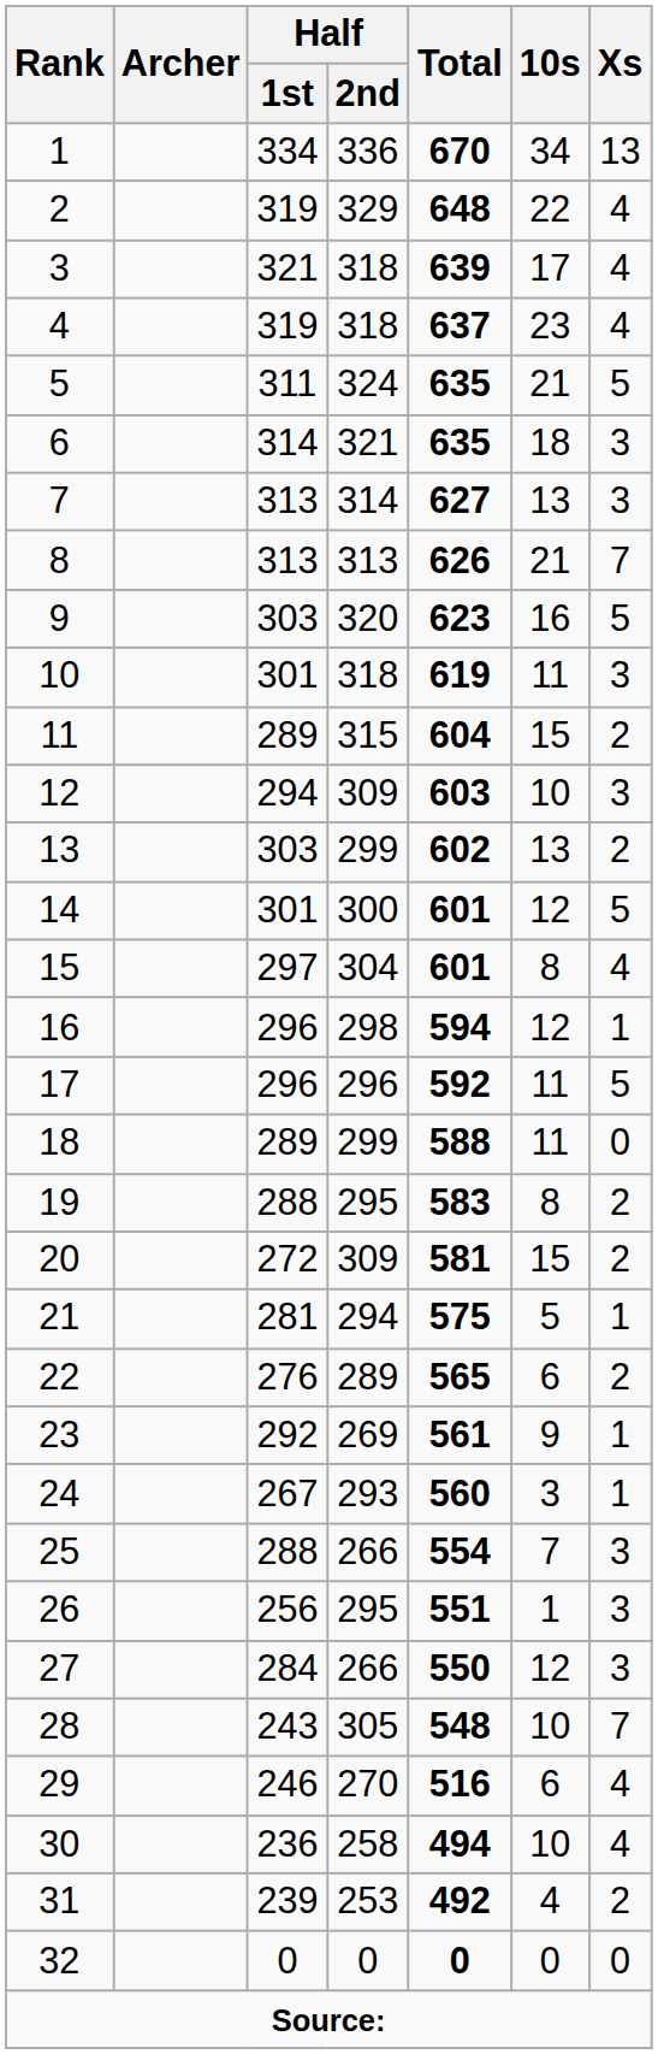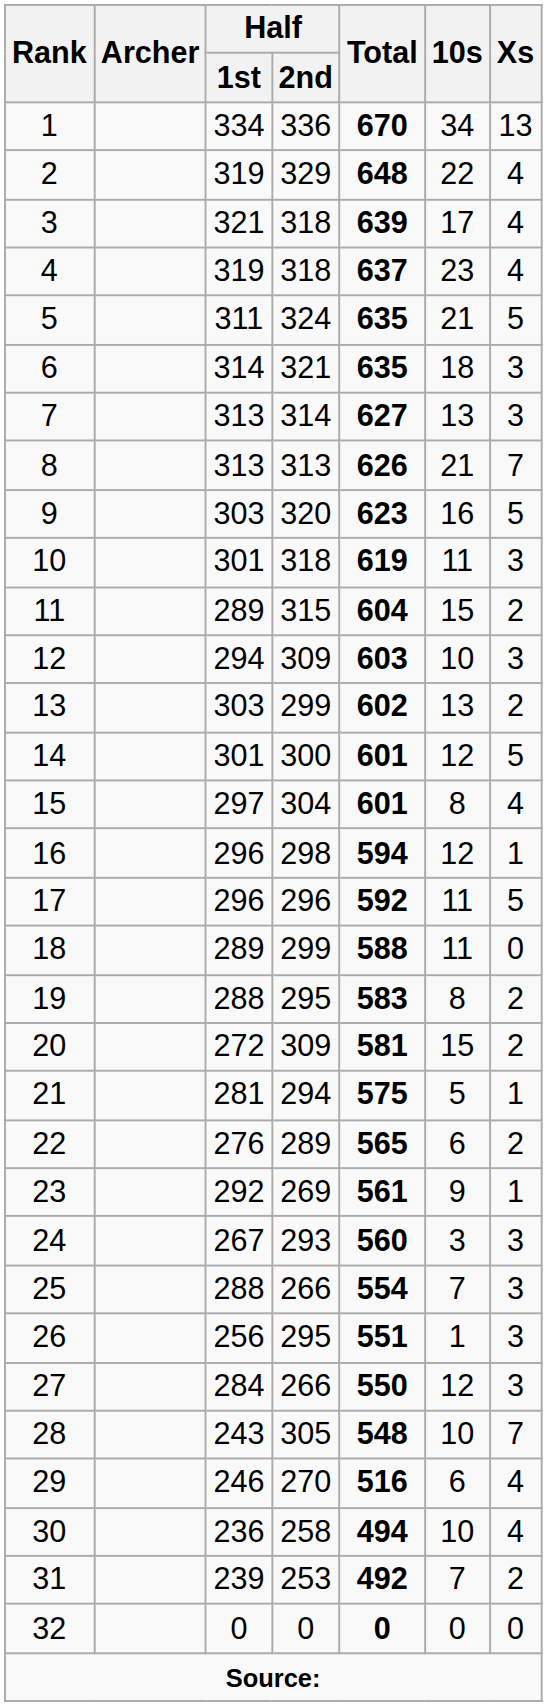 <table class="wikitable sortable" style="text-align:center;">
 <tr>
 <th rowspan="2">Rank</th>
 <th rowspan="2">Archer</th>
 <th colspan="2">Half</th>
 <th rowspan="2">Total</th>
 <th rowspan="2">10s</th>
 <th rowspan="2">Xs</th>
 </tr>
 <tr>
 <th>1st</th>
 <th>2nd</th>
 </tr>
 <tr>
 <td>1</td>
 <td align="left"></td>
 <td>334</td>
 <td>336</td>
 <td><strong>670</strong> <strong></strong></td>
 <td>34</td>
 <td>13</td>
 </tr>
 <tr>
 <td>2</td>
 <td align="left"></td>
 <td>319</td>
 <td>329</td>
 <td><strong>648</strong></td>
 <td>22</td>
 <td>4</td>
 </tr>
 <tr>
 <td>3</td>
 <td align="left"></td>
 <td>321</td>
 <td>318</td>
 <td><strong>639</strong></td>
 <td>17</td>
 <td>4</td>
 </tr>
 <tr>
 <td>4</td>
 <td align="left"></td>
 <td>319</td>
 <td>318</td>
 <td><strong>637</strong></td>
 <td>23</td>
 <td>4</td>
 </tr>
 <tr>
 <td>5</td>
 <td align="left"></td>
 <td>311</td>
 <td>324</td>
 <td><strong>635</strong></td>
 <td>21</td>
 <td>5</td>
 </tr>
 <tr>
 <td>6</td>
 <td align="left"></td>
 <td>314</td>
 <td>321</td>
 <td><strong>635</strong></td>
 <td>18</td>
 <td>3</td>
 </tr>
 <tr>
 <td>7</td>
 <td align="left"></td>
 <td>313</td>
 <td>314</td>
 <td><strong>627</strong></td>
 <td>13</td>
 <td>3</td>
 </tr>
 <tr>
 <td>8</td>
 <td align="left"></td>
 <td>313</td>
 <td>313</td>
 <td><strong>626</strong></td>
 <td>21</td>
 <td>7</td>
 </tr>
 <tr>
 <td>9</td>
 <td align="left"></td>
 <td>303</td>
 <td>320</td>
 <td><strong>623</strong></td>
 <td>16</td>
 <td>5</td>
 </tr>
 <tr>
 <td>10</td>
 <td align="left"></td>
 <td>301</td>
 <td>318</td>
 <td><strong>619</strong></td>
 <td>11</td>
 <td>3</td>
 </tr>
 <tr>
 <td>11</td>
 <td align="left"></td>
 <td>289</td>
 <td>315</td>
 <td><strong>604</strong></td>
 <td>15</td>
 <td>2</td>
 </tr>
 <tr>
 <td>12</td>
 <td align="left"></td>
 <td>294</td>
 <td>309</td>
 <td><strong>603</strong></td>
 <td>10</td>
 <td>3</td>
 </tr>
 <tr>
 <td>13</td>
 <td align="left"></td>
 <td>303</td>
 <td>299</td>
 <td><strong>602</strong></td>
 <td>13</td>
 <td>2</td>
 </tr>
 <tr>
 <td>14</td>
 <td align="left"></td>
 <td>301</td>
 <td>300</td>
 <td><strong>601</strong></td>
 <td>12</td>
 <td>5</td>
 </tr>
 <tr>
 <td>15</td>
 <td align="left"></td>
 <td>297</td>
 <td>304</td>
 <td><strong>601</strong></td>
 <td>8</td>
 <td>4</td>
 </tr>
 <tr>
 <td>16</td>
 <td align="left"></td>
 <td>296</td>
 <td>298</td>
 <td><strong>594</strong></td>
 <td>12</td>
 <td>1</td>
 </tr>
 <tr>
 <td>17</td>
 <td align="left"></td>
 <td>296</td>
 <td>296</td>
 <td><strong>592</strong></td>
 <td>11</td>
 <td>5</td>
 </tr>
 <tr>
 <td>18</td>
 <td align="left"></td>
 <td>289</td>
 <td>299</td>
 <td><strong>588</strong></td>
 <td>11</td>
 <td>0</td>
 </tr>
 <tr>
 <td>19</td>
 <td align="left"></td>
 <td>288</td>
 <td>295</td>
 <td><strong>583</strong></td>
 <td>8</td>
 <td>2</td>
 </tr>
 <tr>
 <td>20</td>
 <td align="left"></td>
 <td>272</td>
 <td>309</td>
 <td><strong>581</strong></td>
 <td>15</td>
 <td>2</td>
 </tr>
 <tr>
 <td>21</td>
 <td align="left"></td>
 <td>281</td>
 <td>294</td>
 <td><strong>575</strong></td>
 <td>5</td>
 <td>1</td>
 </tr>
 <tr>
 <td>22</td>
 <td align="left"></td>
 <td>276</td>
 <td>289</td>
 <td><strong>565</strong></td>
 <td>6</td>
 <td>2</td>
 </tr>
 <tr>
 <td>23</td>
 <td align="left"></td>
 <td>292</td>
 <td>269</td>
 <td><strong>561</strong></td>
 <td>9</td>
 <td>1</td>
 </tr>
 <tr>
 <td>24</td>
 <td align="left"></td>
 <td>267</td>
 <td>293</td>
 <td><strong>560</strong></td>
 <td>3</td>
-<td>1</td>
+<td>3</td>
 </tr>
 <tr>
 <td>25</td>
 <td align="left"></td>
 <td>288</td>
 <td>266</td>
 <td><strong>554</strong></td>
 <td>7</td>
 <td>3</td>
 </tr>
 <tr>
 <td>26</td>
 <td align="left"></td>
 <td>256</td>
 <td>295</td>
 <td><strong>551</strong></td>
 <td>1</td>
 <td>3</td>
 </tr>
 <tr>
 <td>27</td>
 <td align="left"></td>
 <td>284</td>
 <td>266</td>
 <td><strong>550</strong></td>
 <td>12</td>
 <td>3</td>
 </tr>
 <tr>
 <td>28</td>
 <td align="left"></td>
 <td>243</td>
 <td>305</td>
 <td><strong>548</strong></td>
 <td>10</td>
 <td>7</td>
 </tr>
 <tr>
 <td>29</td>
 <td align="left"></td>
 <td>246</td>
 <td>270</td>
 <td><strong>516</strong></td>
 <td>6</td>
 <td>4</td>
 </tr>
 <tr>
 <td>30</td>
 <td align="left"></td>
 <td>236</td>
 <td>258</td>
 <td><strong>494</strong></td>
 <td>10</td>
 <td>4</td>
 </tr>
 <tr>
 <td>31</td>
 <td align="left"></td>
 <td>239</td>
 <td>253</td>
 <td><strong>492</strong></td>
-<td>4</td>
+<td>7</td>
 <td>2</td>
 </tr>
 <tr>
 <td>32</td>
 <td align="left"></td>
 <td>0</td>
 <td>0</td>
 <td><strong>0</strong></td>
 <td>0</td>
 <td>0</td>
 </tr>
 <tr class="sortbottom">
 <td colspan="7"><small><strong>Source:</strong></small></td>
 </tr>
 </table>
